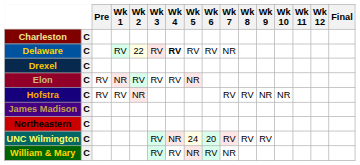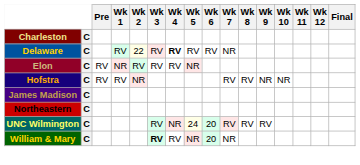 <table class="wikitable" style="white-space:nowrap;font-size:90%;">
 <tr>
 <th colspan=2 style="background:white; border-top-style:hidden; border-left-style:hidden;"> </th>
 <th>Pre</th>
 <th>Wk<br>1</th>
 <th>Wk<br>2</th>
 <th>Wk<br>3</th>
 <th>Wk<br>4</th>
 <th>Wk<br>5</th>
 <th>Wk<br>6</th>
 <th>Wk<br>7</th>
 <th>Wk<br>8</th>
 <th>Wk<br>9</th>
 <th>Wk<br>10</th>
 <th>Wk<br>11</th>
 <th>Wk<br>12</th>
 <th>Final</th>
 </tr>
 <tr style="text-align:center;">
 <th style="background:#800000; color:#F0E68C;">Charleston</th>
 <th>C</th>
 <td style="background:#FFF;"></td>
 <td style="background:#FFF;"></td>
 <td style="background:#FFF;"></td>
 <td style="background:#FFF;"></td>
 <td style="background:#FFF;"></td>
 <td style="background:#FFF;"></td>
 <td style="background:#FFF;"></td>
 <td style="background:#FFF;"></td>
 <td style="background:#FFF;"></td>
 <td style="background:#FFF;"></td>
 <td style="background:#FFF;"></td>
 <td style="background:#FFF;"></td>
 <td style="background:#FFF;"></td>
 <td style="background:#FFF;"></td>
 </tr>
 <tr style="text-align:center;">
 <th style="background:#00539f; color:#FFD200;">Delaware</th>
 <th>C</th>
 <td style="background:#FFF;"></td>
 <td style="background:#D8FFEB;"> RV</td>
 <td style="background:#FFFFE6;"> 22</td>
 <td style="background:#FFE6E6;"> RV</td>
 <td style="background:#FFF;"><strong> RV</strong></td>
 <td style="background:#FFF;"> RV</td>
 <td style="background:#FFF;"> RV</td>
 <td style="background:#FFF;"> NR</td>
-<td style="background:#FFF;"></td>
-<td style="background:#FFF;"></td>
-<td style="background:#FFF;"></td>
-<td style="background:#FFF;"></td>
-<td style="background:#FFF;"></td>
-<td style="background:#FFF;"></td>
-</tr>
-<tr style="text-align:center;">
-<th style="background:#07294D; color:#FFC600;">Drexel</th>
-<th>C</th>
-<td style="background:#FFF;"></td>
-<td style="background:#FFF;"></td>
-<td style="background:#FFF;"></td>
-<td style="background:#FFF;"></td>
-<td style="background:#FFF;"></td>
-<td style="background:#FFF;"></td>
-<td style="background:#FFF;"></td>
-<td style="background:#FFF;"></td>
 <td style="background:#FFF;"></td>
 <td style="background:#FFF;"></td>
 <td style="background:#FFF;"></td>
 <td style="background:#FFF;"></td>
 <td style="background:#FFF;"></td>
 <td style="background:#FFF;"></td>
 </tr>
 <tr style="text-align:center;">
 <th style="background:#910028; color:#CDB87D;">Elon</th>
 <th>C</th>
 <td style="background:#FFF;"> RV</td>
 <td style="background:#FFE6E6;"> NR</td>
 <td style="background:#D8FFEB;"> RV</td>
 <td style="background:#FFF;"> RV</td>
 <td style="background:#FFF;"> RV</td>
 <td style="background:#FFE6E6;"> NR</td>
 <td style="background:#FFF;"></td>
 <td style="background:#FFF;"></td>
 <td style="background:#FFF;"></td>
 <td style="background:#FFF;"></td>
 <td style="background:#FFF;"></td>
 <td style="background:#FFF;"></td>
 <td style="background:#FFF;"></td>
 <td style="background:#FFF;"></td>
 </tr>
 <tr style="text-align:center;">
 <th style="background:#16007C; color:#FFAD00;">Hofstra</th>
 <th>C</th>
 <td style="background:#FFF;"> RV</td>
 <td style="background:#FFF;"> RV</td>
 <td style="background:#FFE6E6;"> NR</td>
 <td style="background:#FFF;"></td>
 <td style="background:#FFF;"></td>
 <td style="background:#FFF;"></td>
 <td style="background:#FFF;"></td>
 <td style="background:#FFF;"> RV</td>
 <td style="background:#FFF;"> RV</td>
 <td style="background:#FFF;"> NR</td>
 <td style="background:#FFF;"> NR</td>
 <td style="background:#FFF;"></td>
 <td style="background:#FFF;"></td>
 <td style="background:#FFF;"></td>
 </tr>
 <tr style="text-align:center;">
 <th style="background:#450084; color:#C2A14D;">James Madison</th>
 <th>C</th>
 <td style="background:#FFF;"></td>
 <td style="background:#FFF;"></td>
 <td style="background:#FFF;"></td>
 <td style="background:#FFF;"></td>
 <td style="background:#FFF;"></td>
 <td style="background:#FFF;"></td>
 <td style="background:#FFF;"></td>
 <td style="background:#FFF;"></td>
 <td style="background:#FFF;"></td>
 <td style="background:#FFF;"></td>
 <td style="background:#FFF;"></td>
 <td style="background:#FFF;"></td>
 <td style="background:#FFF;"></td>
 <td style="background:#FFF;"></td>
 </tr>
 <tr style="text-align:center;">
 <th style="background:#CC0000; color:#000000;">Northeastern</th>
 <th>C</th>
 <td style="background:#FFF;"></td>
 <td style="background:#FFF;"></td>
 <td style="background:#FFF;"></td>
 <td style="background:#FFF;"></td>
 <td style="background:#FFF;"></td>
 <td style="background:#FFF;"></td>
 <td style="background:#FFF;"></td>
 <td style="background:#FFF;"></td>
 <td style="background:#FFF;"></td>
 <td style="background:#FFF;"></td>
 <td style="background:#FFF;"></td>
 <td style="background:#FFF;"></td>
 <td style="background:#FFF;"></td>
 <td style="background:#FFF;"></td>
 </tr>
 <tr style="text-align:center;">
 <th style="background:#006666; color:#FFFF66;">UNC Wilmington</th>
 <th>C</th>
 <td style="background:#FFF;"></td>
 <td style="background:#FFF;"></td>
 <td style="background:#FFF;"></td>
 <td style="background:#D8FFEB;"> RV</td>
 <td style="background:#FFE6E6;"> NR</td>
 <td style="background:#FFFFE6;"> 24</td>
 <td style="background:#D8FFEB;"> 20</td>
 <td style="background:#FFE6E6;"> RV</td>
 <td style="background:#FFF;"> RV</td>
 <td style="background:#FFF;"> RV</td>
 <td style="background:#FFF;"></td>
 <td style="background:#FFF;"></td>
 <td style="background:#FFF;"></td>
 <td style="background:#FFF;"></td>
 </tr>
 <tr style="text-align:center;">
 <th style="background:#006400; color:#FFD700;">William & Mary</th>
 <th>C</th>
 <td style="background:#FFF;"></td>
 <td style="background:#FFF;"></td>
 <td style="background:#FFF;"></td>
-<td style="background:#D8FFEB;"> RV</td>
+<td style="background:#D8FFEB;"><strong> RV</strong></td>
 <td style="background:#FFF;"> RV</td>
 <td style="background:#FFE6E6;"> NR</td>
-<td style="background:#D8FFEB;"> RV</td>
+<td style="background:#D8FFEB;"> 20</td>
 <td style="background:#FFF;"> NR</td>
 <td style="background:#FFF;"></td>
 <td style="background:#FFF;"></td>
 <td style="background:#FFF;"></td>
 <td style="background:#FFF;"></td>
 <td style="background:#FFF;"></td>
 <td style="background:#FFF;"></td>
 </tr>
 </table>
